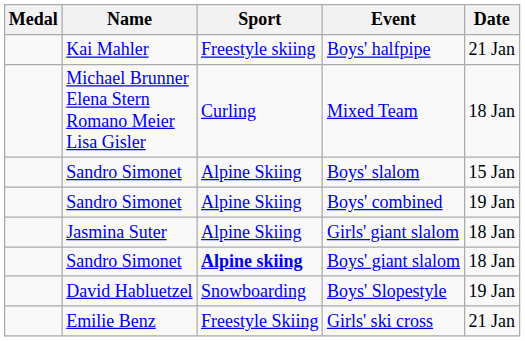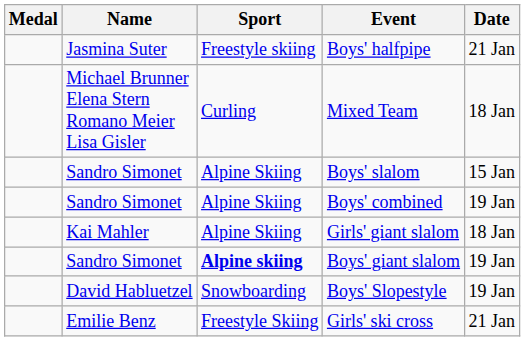 <table class="wikitable sortable" style="font-size:90%">
 <tr>
 <th>Medal</th>
 <th>Name</th>
 <th>Sport</th>
 <th>Event</th>
 <th>Date</th>
 </tr>
 <tr>
 <td></td>
-<td><a href='#'>Kai Mahler</a></td>
+<td><a href='#'>Jasmina Suter</a></td>
 <td><a href='#'>Freestyle skiing</a></td>
 <td><a href='#'>Boys' halfpipe</a></td>
 <td>21 Jan</td>
 </tr>
 <tr>
 <td></td>
 <td><a href='#'>Michael Brunner</a><br><a href='#'>Elena Stern</a><br><a href='#'>Romano Meier</a><br><a href='#'>Lisa Gisler</a></td>
 <td><a href='#'>Curling</a></td>
 <td><a href='#'>Mixed Team</a></td>
 <td>18 Jan</td>
 </tr>
 <tr>
 <td></td>
 <td><a href='#'>Sandro Simonet</a></td>
 <td><a href='#'>Alpine Skiing</a></td>
 <td><a href='#'>Boys' slalom</a></td>
 <td>15 Jan</td>
 </tr>
 <tr>
 <td></td>
 <td><a href='#'>Sandro Simonet</a></td>
 <td><a href='#'>Alpine Skiing</a></td>
 <td><a href='#'>Boys' combined</a></td>
 <td>19 Jan</td>
 </tr>
 <tr>
 <td></td>
-<td><a href='#'>Jasmina Suter</a></td>
+<td><a href='#'>Kai Mahler</a></td>
 <td><a href='#'>Alpine Skiing</a></td>
 <td><a href='#'>Girls' giant slalom</a></td>
 <td>18 Jan</td>
 </tr>
 <tr>
 <td></td>
 <td><a href='#'>Sandro Simonet</a></td>
 <td><strong><a href='#'>Alpine skiing</a></strong></td>
 <td><a href='#'>Boys' giant slalom</a></td>
-<td>18 Jan</td>
+<td>19 Jan</td>
 </tr>
 <tr>
 <td></td>
 <td><a href='#'>David Habluetzel</a></td>
 <td><a href='#'>Snowboarding</a></td>
 <td><a href='#'>Boys' Slopestyle</a></td>
 <td>19 Jan</td>
 </tr>
 <tr>
 <td></td>
 <td><a href='#'>Emilie Benz</a></td>
 <td><a href='#'>Freestyle Skiing</a></td>
 <td><a href='#'>Girls' ski cross</a></td>
 <td>21 Jan</td>
 </tr>
 </table>
